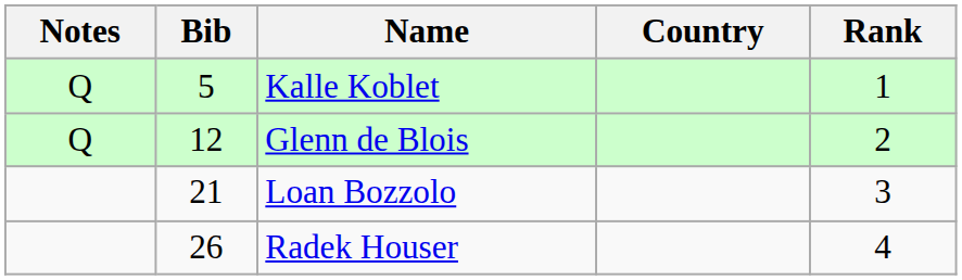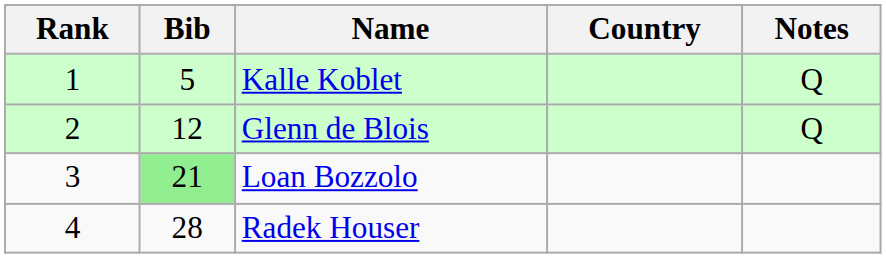 <table class="wikitable" style="text-align:center; width:450px">
 <tr>
-<th>Notes</th>
+<th>Rank</th>
 <th>Bib</th>
 <th>Name</th>
 <th>Country</th>
-<th>Rank</th>
+<th>Notes</th>
 </tr>
 <tr bgcolor=ccffcc>
-<td>Q</td>
+<td>1</td>
 <td>5</td>
 <td align=left><a href='#'>Kalle Koblet</a></td>
 <td align=left></td>
-<td>1</td>
+<td>Q</td>
 </tr>
 <tr bgcolor=ccffcc>
-<td>Q</td>
+<td>2</td>
 <td>12</td>
 <td align=left><a href='#'>Glenn de Blois</a></td>
 <td align=left></td>
-<td>2</td>
+<td>Q</td>
 </tr>
 <tr>
-<td></td>
-<td>21</td>
+<td>3</td>
+<td style="background: lightgreen;">21</td>
 <td align=left><a href='#'>Loan Bozzolo</a></td>
 <td align=left></td>
-<td>3</td>
+<td></td>
 </tr>
 <tr>
-<td></td>
-<td>26</td>
+<td>4</td>
+<td>28</td>
 <td align=left><a href='#'>Radek Houser</a></td>
 <td align=left></td>
-<td>4</td>
+<td></td>
 </tr>
 </table>
